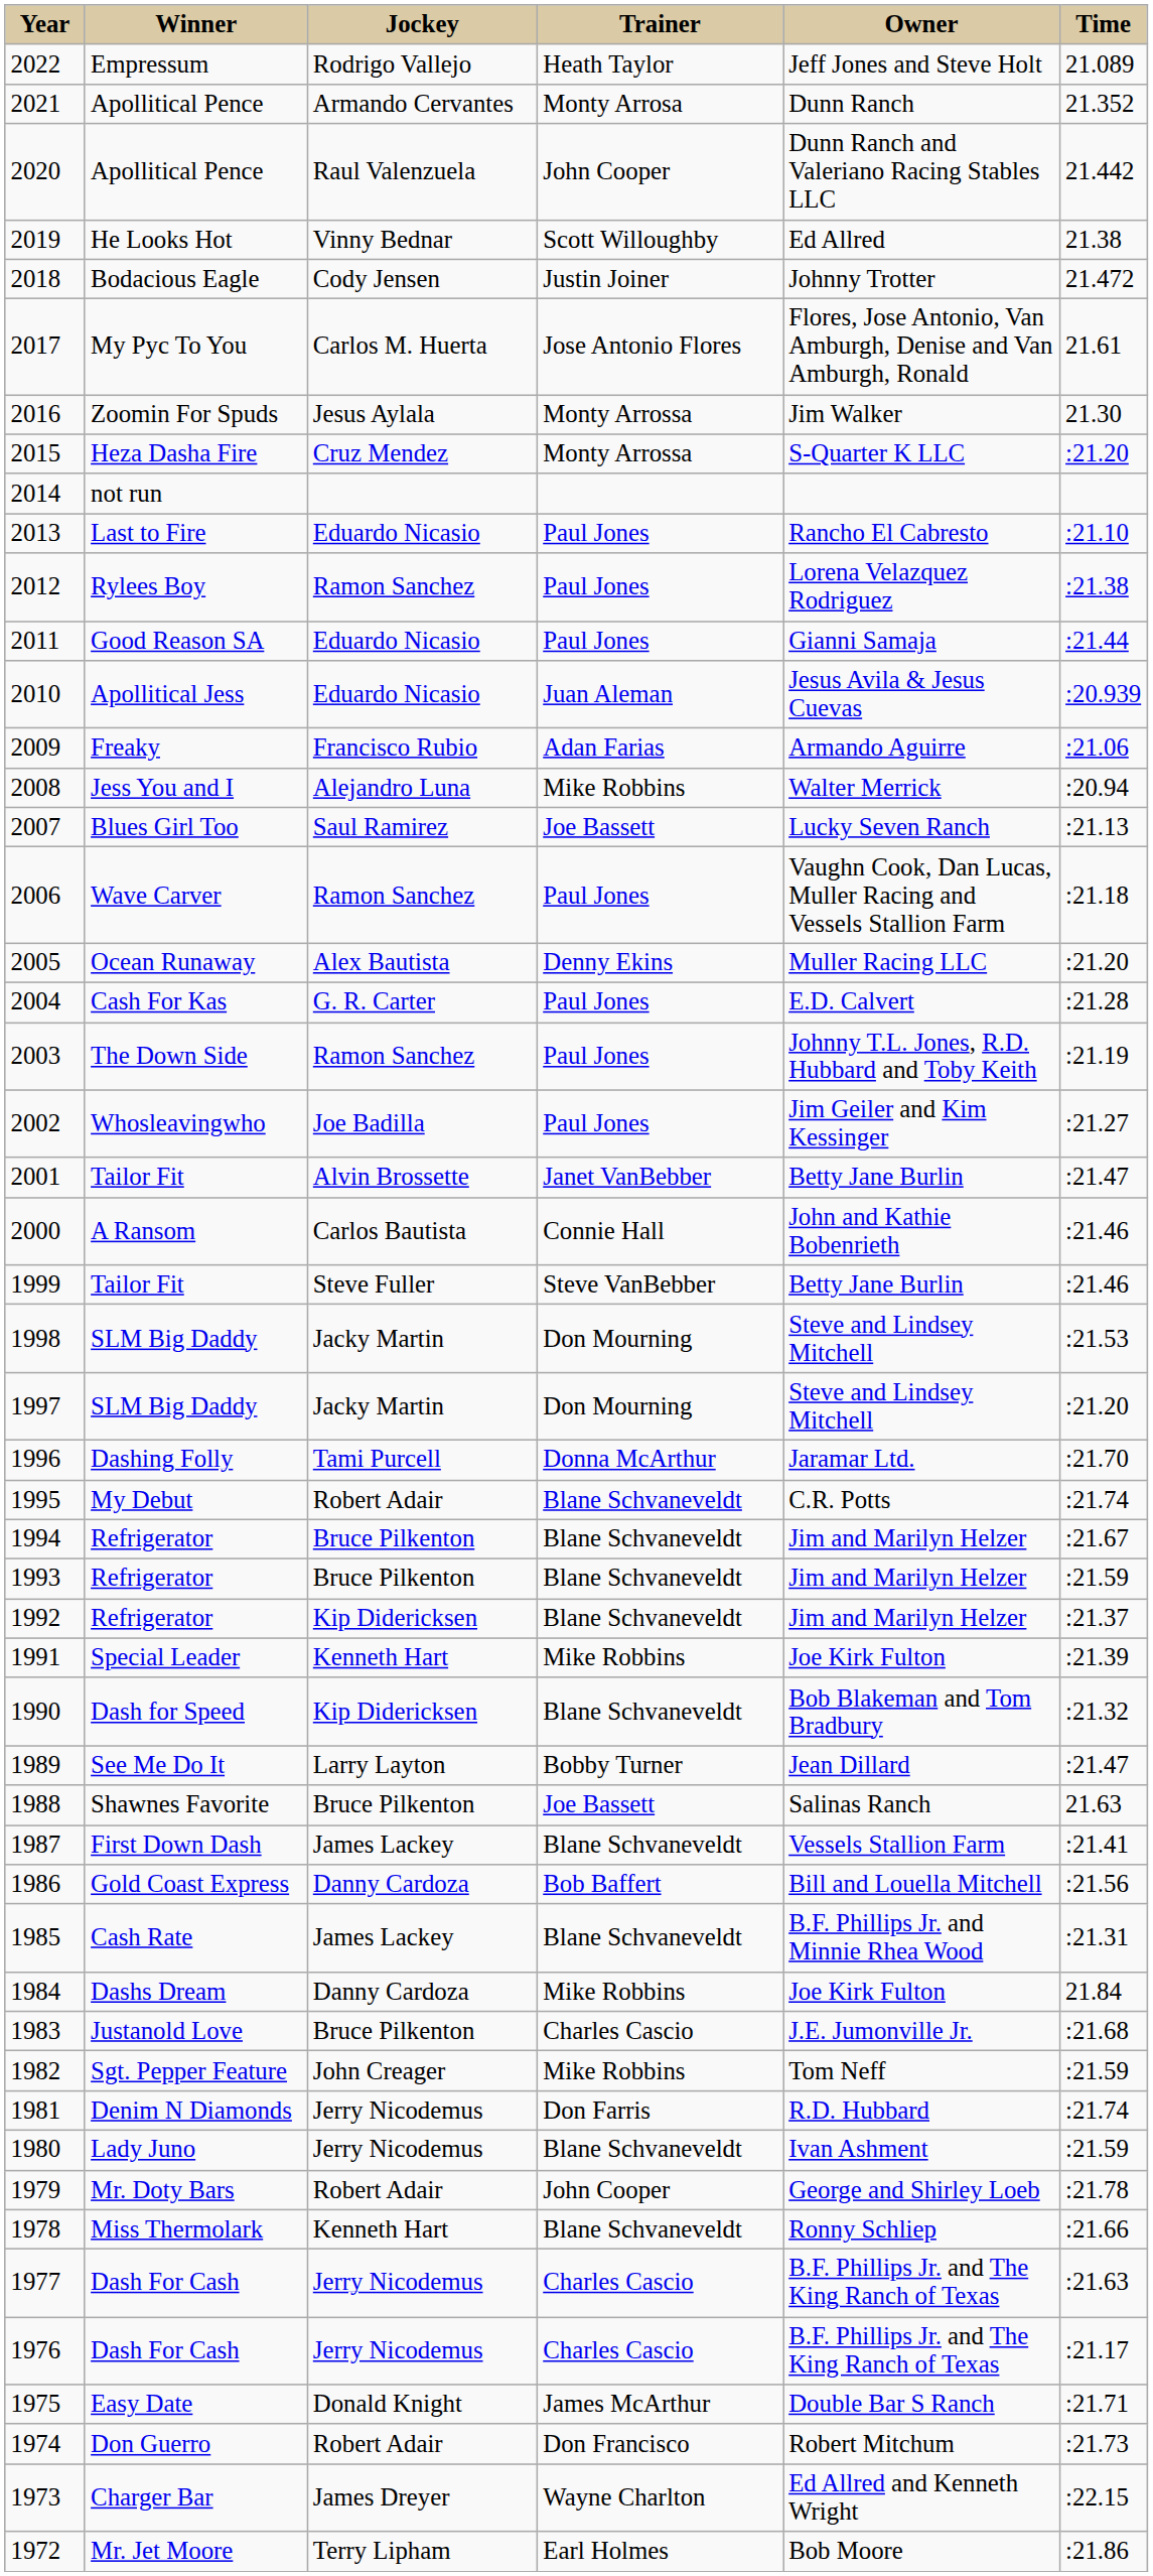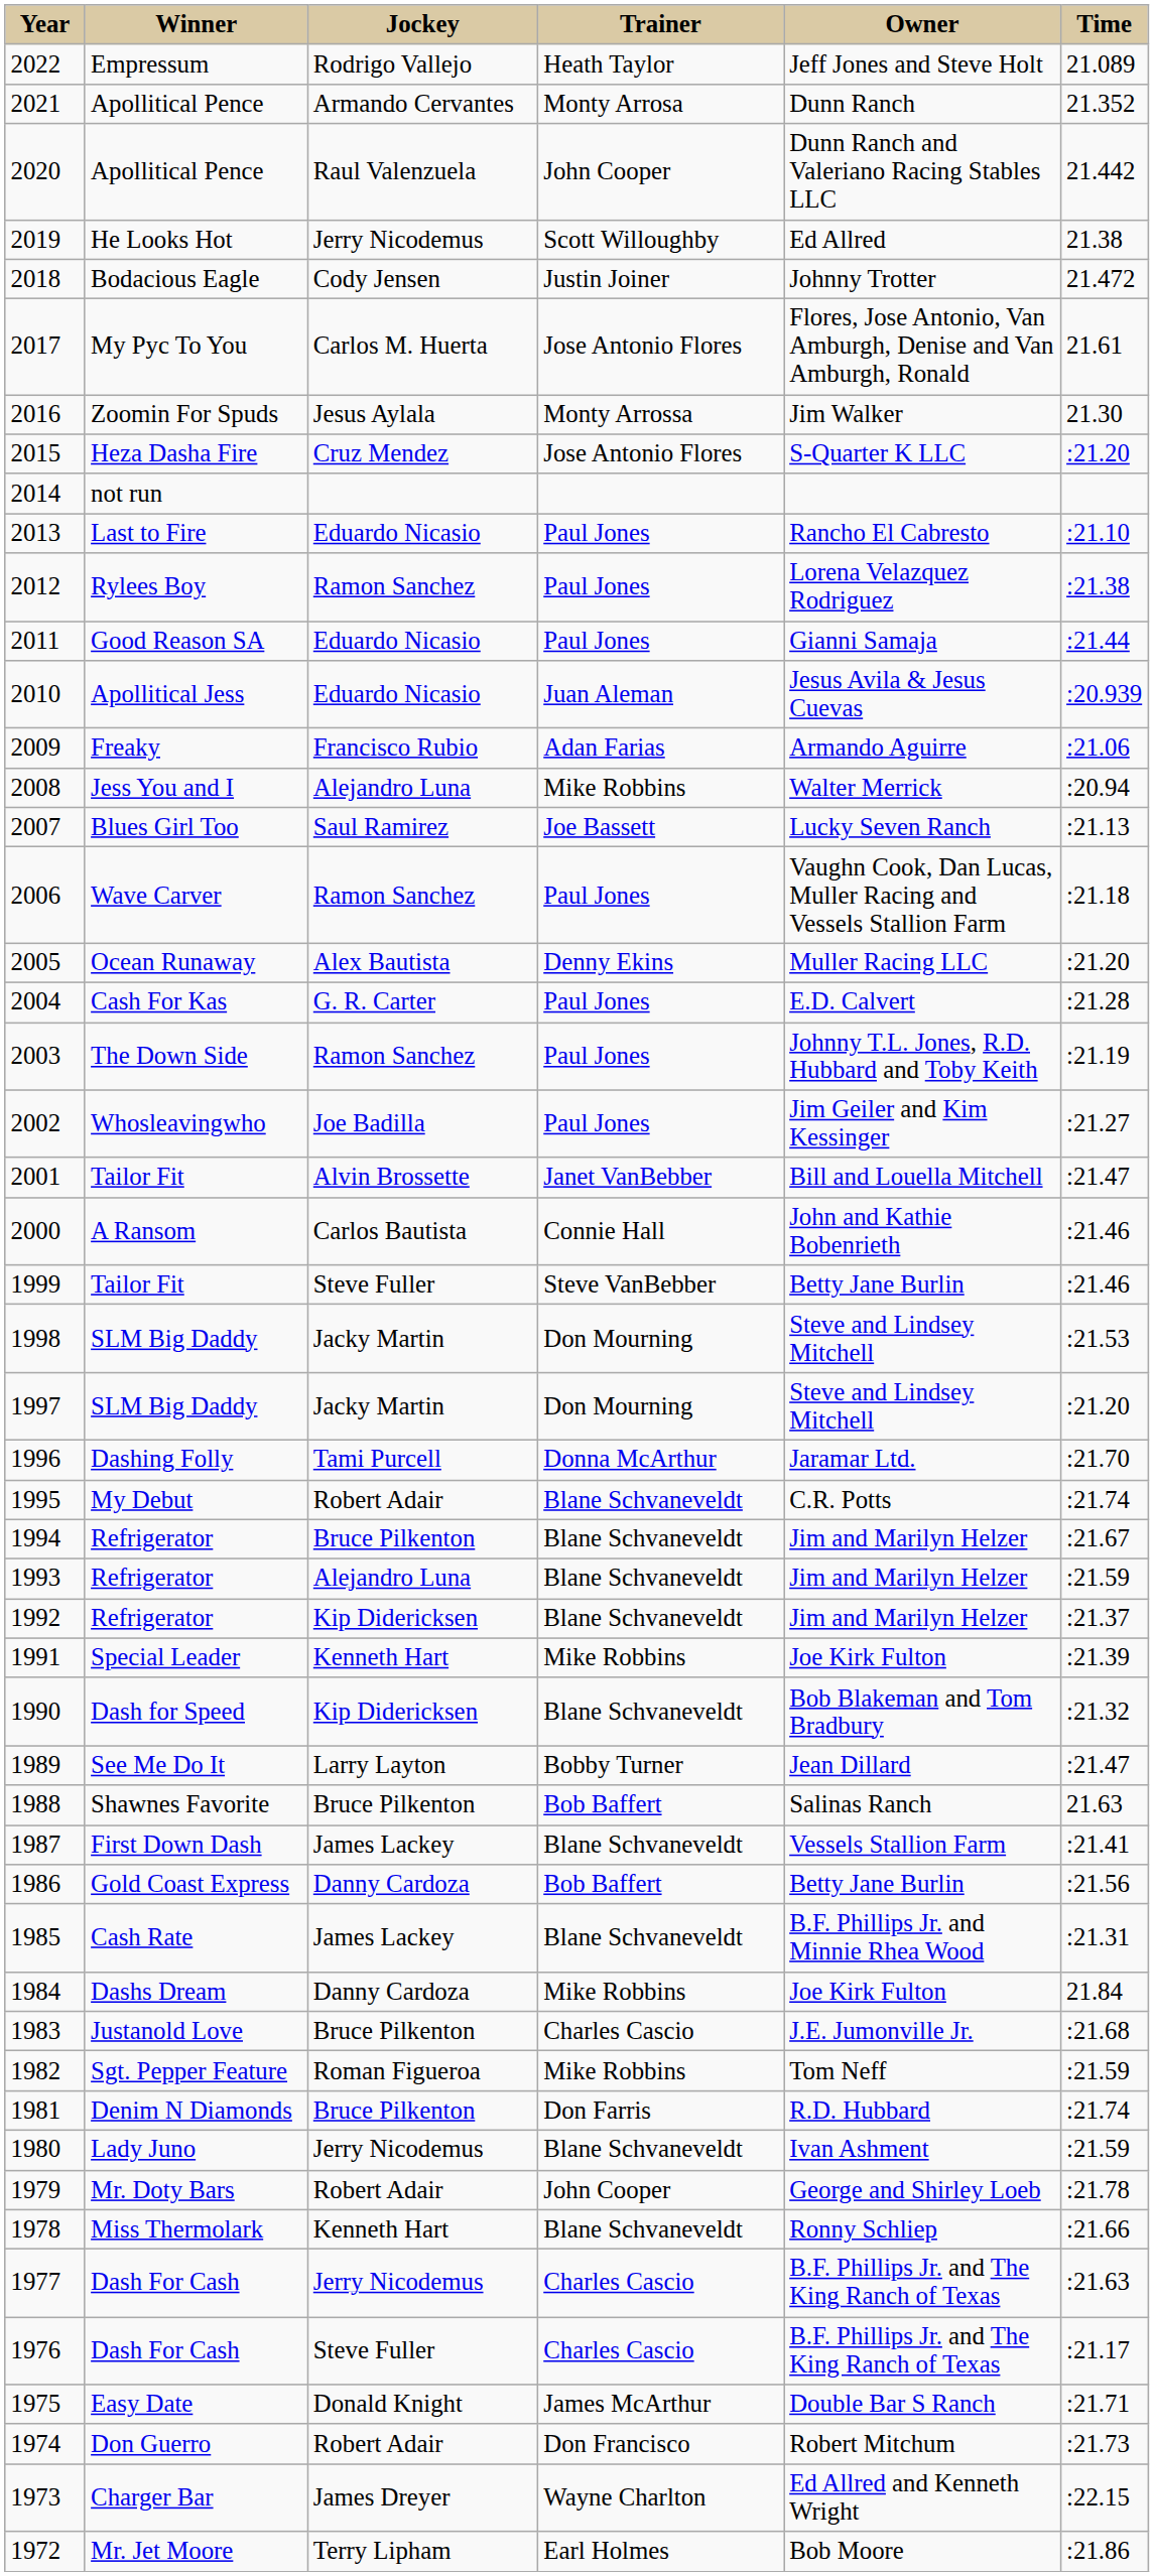 <table class="wikitable sortable">
 <tr>
 <th style="background-color:#DACAA5; width:44px">Year <br></th>
 <th style="background-color:#DACAA5; width:135px">Winner <br></th>
 <th style="background-color:#DACAA5; width:140px">Jockey <br></th>
 <th style="background-color:#DACAA5; width:150px">Trainer <br></th>
 <th style="background-color:#DACAA5; width:170px">Owner <br></th>
 <th style="background-color:#DACAA5; width:46px">Time <br></th>
 </tr>
 <tr>
 <td>2022</td>
 <td>Empressum</td>
 <td>Rodrigo Vallejo</td>
 <td>Heath Taylor</td>
 <td>Jeff Jones and Steve Holt</td>
 <td>21.089</td>
 </tr>
 <tr>
 <td>2021</td>
 <td>Apollitical Pence</td>
 <td>Armando Cervantes</td>
 <td>Monty Arrosa</td>
 <td>Dunn Ranch</td>
 <td>21.352</td>
 </tr>
 <tr>
 <td>2020</td>
 <td>Apollitical Pence</td>
 <td>Raul Valenzuela</td>
 <td>John Cooper</td>
 <td>Dunn Ranch and Valeriano Racing Stables LLC</td>
 <td>21.442</td>
 </tr>
 <tr>
 <td>2019</td>
 <td>He Looks Hot</td>
-<td>Vinny Bednar</td>
+<td>Jerry Nicodemus</td>
 <td>Scott Willoughby</td>
 <td>Ed Allred</td>
 <td>21.38</td>
 </tr>
 <tr>
 <td>2018</td>
 <td>Bodacious Eagle</td>
 <td>Cody Jensen</td>
 <td>Justin Joiner</td>
 <td>Johnny Trotter</td>
 <td>21.472</td>
 </tr>
 <tr>
 <td>2017</td>
 <td>My Pyc To You</td>
 <td>Carlos M. Huerta</td>
 <td>Jose Antonio Flores</td>
 <td>Flores, Jose Antonio, Van Amburgh, Denise and Van Amburgh, Ronald</td>
 <td>21.61</td>
 </tr>
 <tr>
 <td>2016</td>
 <td>Zoomin For Spuds</td>
 <td>Jesus Aylala</td>
 <td>Monty Arrossa</td>
 <td>Jim Walker</td>
 <td>21.30</td>
 </tr>
 <tr>
 <td>2015</td>
 <td><a href='#'>Heza Dasha Fire</a></td>
 <td><a href='#'>Cruz Mendez</a></td>
-<td>Monty Arrossa</td>
+<td>Jose Antonio Flores</td>
 <td><a href='#'>S-Quarter K LLC</a></td>
 <td><a href='#'>:21.20</a></td>
 </tr>
 <tr>
 <td>2014</td>
 <td>not run</td>
 <td></td>
 <td></td>
 <td></td>
 <td></td>
 </tr>
 <tr>
 <td>2013</td>
 <td><a href='#'>Last to Fire</a></td>
 <td><a href='#'>Eduardo Nicasio</a></td>
 <td><a href='#'>Paul Jones</a></td>
 <td><a href='#'>Rancho El Cabresto</a></td>
 <td><a href='#'>:21.10</a></td>
 </tr>
 <tr>
 <td>2012</td>
 <td><a href='#'>Rylees Boy</a></td>
 <td><a href='#'>Ramon Sanchez</a></td>
 <td><a href='#'>Paul Jones</a></td>
 <td><a href='#'>Lorena Velazquez Rodriguez</a></td>
 <td><a href='#'>:21.38</a></td>
 </tr>
 <tr>
 <td>2011</td>
 <td><a href='#'>Good Reason SA</a></td>
 <td><a href='#'>Eduardo Nicasio</a></td>
 <td><a href='#'>Paul Jones</a></td>
 <td><a href='#'>Gianni Samaja</a></td>
 <td><a href='#'>:21.44</a></td>
 </tr>
 <tr>
 <td>2010</td>
 <td><a href='#'>Apollitical Jess</a></td>
 <td><a href='#'>Eduardo Nicasio</a></td>
 <td><a href='#'>Juan Aleman</a></td>
 <td><a href='#'>Jesus Avila & Jesus Cuevas</a></td>
 <td><a href='#'>:20.939</a></td>
 </tr>
 <tr>
 <td>2009</td>
 <td><a href='#'>Freaky</a></td>
 <td><a href='#'>Francisco Rubio</a></td>
 <td><a href='#'>Adan Farias</a></td>
 <td><a href='#'>Armando Aguirre</a></td>
 <td><a href='#'>:21.06</a></td>
 </tr>
 <tr>
 <td>2008</td>
 <td><a href='#'>Jess You and I</a></td>
 <td><a href='#'>Alejandro Luna</a></td>
 <td>Mike Robbins</td>
 <td><a href='#'>Walter Merrick</a></td>
 <td>:20.94</td>
 </tr>
 <tr>
 <td>2007</td>
 <td><a href='#'>Blues Girl Too</a></td>
 <td><a href='#'>Saul Ramirez</a></td>
 <td><a href='#'>Joe Bassett</a></td>
 <td><a href='#'>Lucky Seven Ranch</a></td>
 <td>:21.13</td>
 </tr>
 <tr>
 <td>2006</td>
 <td><a href='#'>Wave Carver</a></td>
 <td><a href='#'>Ramon Sanchez</a></td>
 <td><a href='#'>Paul Jones</a></td>
 <td>Vaughn Cook, Dan Lucas, Muller Racing and Vessels Stallion Farm</td>
 <td>:21.18</td>
 </tr>
 <tr>
 <td>2005</td>
 <td><a href='#'>Ocean Runaway</a></td>
 <td><a href='#'>Alex Bautista</a></td>
 <td><a href='#'>Denny Ekins</a></td>
 <td><a href='#'>Muller Racing LLC</a></td>
 <td>:21.20</td>
 </tr>
 <tr>
 <td>2004</td>
 <td><a href='#'>Cash For Kas</a></td>
 <td><a href='#'>G. R. Carter</a></td>
 <td><a href='#'>Paul Jones</a></td>
 <td><a href='#'>E.D. Calvert</a></td>
 <td>:21.28</td>
 </tr>
 <tr>
 <td>2003</td>
 <td><a href='#'>The Down Side</a></td>
 <td><a href='#'>Ramon Sanchez</a></td>
 <td><a href='#'>Paul Jones</a></td>
 <td><a href='#'>Johnny T.L. Jones</a>, <a href='#'>R.D. Hubbard</a> and <a href='#'>Toby Keith</a></td>
 <td>:21.19</td>
 </tr>
 <tr>
 <td>2002</td>
 <td><a href='#'>Whosleavingwho</a></td>
 <td><a href='#'>Joe Badilla</a></td>
 <td><a href='#'>Paul Jones</a></td>
 <td><a href='#'>Jim Geiler</a> and <a href='#'>Kim Kessinger</a></td>
 <td>:21.27</td>
 </tr>
 <tr>
 <td>2001</td>
 <td><a href='#'>Tailor Fit</a></td>
 <td><a href='#'>Alvin Brossette</a></td>
 <td><a href='#'>Janet VanBebber</a></td>
-<td><a href='#'>Betty Jane Burlin</a></td>
+<td><a href='#'>Bill and Louella Mitchell</a></td>
 <td>:21.47</td>
 </tr>
 <tr>
 <td>2000</td>
 <td><a href='#'>A Ransom</a></td>
 <td>Carlos Bautista</td>
 <td>Connie Hall</td>
 <td><a href='#'>John and Kathie Bobenrieth</a></td>
 <td>:21.46</td>
 </tr>
 <tr>
 <td>1999</td>
 <td><a href='#'>Tailor Fit</a></td>
 <td>Steve Fuller</td>
 <td>Steve VanBebber</td>
 <td><a href='#'>Betty Jane Burlin</a></td>
 <td>:21.46</td>
 </tr>
 <tr>
 <td>1998</td>
 <td><a href='#'>SLM Big Daddy</a></td>
 <td>Jacky Martin</td>
 <td>Don Mourning</td>
 <td><a href='#'>Steve and Lindsey Mitchell</a></td>
 <td>:21.53</td>
 </tr>
 <tr>
 <td>1997</td>
 <td><a href='#'>SLM Big Daddy</a></td>
 <td>Jacky Martin</td>
 <td>Don Mourning</td>
 <td><a href='#'>Steve and Lindsey Mitchell</a></td>
 <td>:21.20</td>
 </tr>
 <tr>
 <td>1996</td>
 <td><a href='#'>Dashing Folly</a></td>
 <td><a href='#'>Tami Purcell</a></td>
 <td><a href='#'>Donna McArthur</a></td>
 <td><a href='#'>Jaramar Ltd.</a></td>
 <td>:21.70</td>
 </tr>
 <tr>
 <td>1995</td>
 <td><a href='#'>My Debut</a></td>
 <td>Robert Adair</td>
 <td><a href='#'>Blane Schvaneveldt</a></td>
 <td>C.R. Potts</td>
 <td>:21.74</td>
 </tr>
 <tr>
 <td>1994</td>
 <td><a href='#'>Refrigerator</a></td>
 <td><a href='#'>Bruce Pilkenton</a></td>
 <td>Blane Schvaneveldt</td>
 <td><a href='#'>Jim and Marilyn Helzer</a></td>
 <td>:21.67</td>
 </tr>
 <tr>
 <td>1993</td>
 <td><a href='#'>Refrigerator</a></td>
-<td>Bruce Pilkenton</td>
+<td><a href='#'>Alejandro Luna</a></td>
 <td>Blane Schvaneveldt</td>
 <td><a href='#'>Jim and Marilyn Helzer</a></td>
 <td>:21.59</td>
 </tr>
 <tr>
 <td>1992</td>
 <td><a href='#'>Refrigerator</a></td>
 <td><a href='#'>Kip Didericksen</a></td>
 <td>Blane Schvaneveldt</td>
 <td><a href='#'>Jim and Marilyn Helzer</a></td>
 <td>:21.37</td>
 </tr>
 <tr>
 <td>1991</td>
 <td><a href='#'>Special Leader</a></td>
 <td><a href='#'>Kenneth Hart</a></td>
 <td>Mike Robbins</td>
 <td><a href='#'>Joe Kirk Fulton</a></td>
 <td>:21.39</td>
 </tr>
 <tr>
 <td>1990</td>
 <td><a href='#'>Dash for Speed</a></td>
 <td><a href='#'>Kip Didericksen</a></td>
 <td>Blane Schvaneveldt</td>
 <td><a href='#'>Bob Blakeman</a> and <a href='#'>Tom Bradbury</a></td>
 <td>:21.32</td>
 </tr>
 <tr>
 <td>1989</td>
 <td><a href='#'>See Me Do It</a></td>
 <td>Larry Layton</td>
 <td>Bobby Turner</td>
 <td><a href='#'>Jean Dillard</a></td>
 <td>:21.47</td>
 </tr>
 <tr>
 <td>1988</td>
 <td>Shawnes Favorite</td>
 <td>Bruce Pilkenton</td>
-<td><a href='#'>Joe Bassett</a></td>
+<td><a href='#'>Bob Baffert</a></td>
 <td>Salinas Ranch</td>
 <td>21.63</td>
 </tr>
 <tr>
 <td>1987</td>
 <td><a href='#'>First Down Dash</a></td>
 <td>James Lackey</td>
 <td>Blane Schvaneveldt</td>
 <td><a href='#'>Vessels Stallion Farm</a></td>
 <td>:21.41</td>
 </tr>
 <tr>
 <td>1986</td>
 <td><a href='#'>Gold Coast Express</a></td>
 <td><a href='#'>Danny Cardoza</a></td>
 <td><a href='#'>Bob Baffert</a></td>
-<td><a href='#'>Bill and Louella Mitchell</a></td>
+<td><a href='#'>Betty Jane Burlin</a></td>
 <td>:21.56</td>
 </tr>
 <tr>
 <td>1985</td>
 <td><a href='#'>Cash Rate</a></td>
 <td>James Lackey</td>
 <td>Blane Schvaneveldt</td>
 <td><a href='#'>B.F. Phillips Jr.</a> and <a href='#'>Minnie Rhea Wood</a></td>
 <td>:21.31</td>
 </tr>
 <tr>
 <td>1984</td>
 <td><a href='#'>Dashs Dream</a></td>
 <td>Danny Cardoza</td>
 <td>Mike Robbins</td>
 <td><a href='#'>Joe Kirk Fulton</a></td>
 <td>21.84</td>
 </tr>
 <tr>
 <td>1983</td>
 <td><a href='#'>Justanold Love</a></td>
 <td>Bruce Pilkenton</td>
 <td>Charles Cascio</td>
 <td><a href='#'>J.E. Jumonville Jr.</a></td>
 <td>:21.68</td>
 </tr>
 <tr>
 <td>1982</td>
 <td><a href='#'>Sgt. Pepper Feature</a></td>
-<td>John Creager</td>
+<td>Roman Figueroa</td>
 <td>Mike Robbins</td>
 <td>Tom Neff</td>
 <td>:21.59</td>
 </tr>
 <tr>
 <td>1981</td>
 <td><a href='#'>Denim N Diamonds</a></td>
-<td>Jerry Nicodemus</td>
+<td><a href='#'>Bruce Pilkenton</a></td>
 <td>Don Farris</td>
 <td><a href='#'>R.D. Hubbard</a></td>
 <td>:21.74</td>
 </tr>
 <tr>
 <td>1980</td>
 <td><a href='#'>Lady Juno</a></td>
 <td>Jerry Nicodemus</td>
 <td>Blane Schvaneveldt</td>
 <td><a href='#'>Ivan Ashment</a></td>
 <td>:21.59</td>
 </tr>
 <tr>
 <td>1979</td>
 <td><a href='#'>Mr. Doty Bars</a></td>
 <td>Robert Adair</td>
 <td>John Cooper</td>
 <td><a href='#'>George and Shirley Loeb</a></td>
 <td>:21.78</td>
 </tr>
 <tr>
 <td>1978</td>
 <td><a href='#'>Miss Thermolark</a></td>
 <td>Kenneth Hart</td>
 <td>Blane Schvaneveldt</td>
 <td><a href='#'>Ronny Schliep</a></td>
 <td>:21.66</td>
 </tr>
 <tr>
 <td>1977</td>
 <td><a href='#'>Dash For Cash</a></td>
 <td><a href='#'>Jerry Nicodemus</a></td>
 <td><a href='#'>Charles Cascio</a></td>
 <td><a href='#'>B.F. Phillips Jr.</a> and <a href='#'>The King Ranch of Texas</a></td>
 <td>:21.63</td>
 </tr>
 <tr>
 <td>1976</td>
 <td><a href='#'>Dash For Cash</a></td>
-<td><a href='#'>Jerry Nicodemus</a></td>
+<td>Steve Fuller</td>
 <td><a href='#'>Charles Cascio</a></td>
 <td><a href='#'>B.F. Phillips Jr.</a> and <a href='#'>The King Ranch of Texas</a></td>
 <td>:21.17</td>
 </tr>
 <tr>
 <td>1975</td>
 <td><a href='#'>Easy Date</a></td>
 <td>Donald Knight</td>
 <td>James McArthur</td>
 <td><a href='#'>Double Bar S Ranch</a></td>
 <td>:21.71</td>
 </tr>
 <tr>
 <td>1974</td>
 <td><a href='#'>Don Guerro</a></td>
 <td>Robert Adair</td>
 <td>Don Francisco</td>
 <td>Robert Mitchum</td>
 <td>:21.73</td>
 </tr>
 <tr>
 <td>1973</td>
 <td><a href='#'>Charger Bar</a></td>
 <td>James Dreyer</td>
 <td>Wayne Charlton</td>
 <td><a href='#'>Ed Allred</a> and Kenneth Wright</td>
 <td>:22.15</td>
 </tr>
 <tr>
 <td>1972</td>
 <td><a href='#'>Mr. Jet Moore</a></td>
 <td>Terry Lipham</td>
 <td>Earl Holmes</td>
 <td>Bob Moore</td>
 <td>:21.86</td>
 </tr>
 <tr>
 </tr>
 </table>
